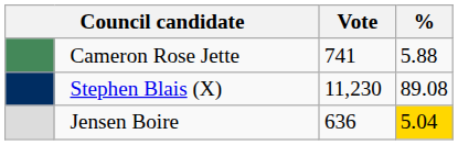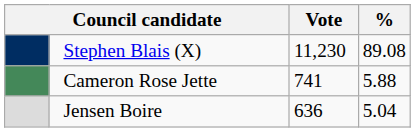 <table class="wikitable">
 <tr>
 <th bgcolor="#DDDDFF" width="230px" colspan="2">Council candidate</th>
 <th bgcolor="#DDDDFF" width="50px">Vote</th>
 <th bgcolor="#DDDDFF" width="30px">%</th>
+</tr>
+<tr>
+<td bgcolor=#002D62 width="30px"> </td>
+<td>  <a href='#'>Stephen Blais</a> (X)</td>
+<td>11,230</td>
+<td>89.08</td>
 </tr>
 <tr>
 <td bgcolor=#448859 width="30px"> </td>
 <td>  Cameron Rose Jette</td>
 <td>741</td>
 <td>5.88</td>
 </tr>
 <tr>
-<td bgcolor=#002D62 width="30px"> </td>
-<td>  <a href='#'>Stephen Blais</a> (X)</td>
-<td>11,230</td>
-<td>89.08</td>
-</tr>
-<tr>
 <td bgcolor=#DCDCDC width="30px"> </td>
 <td>  Jensen Boire</td>
 <td>636</td>
-<td style="background: gold;">5.04</td>
+<td>5.04</td>
 </tr>
 </table>
